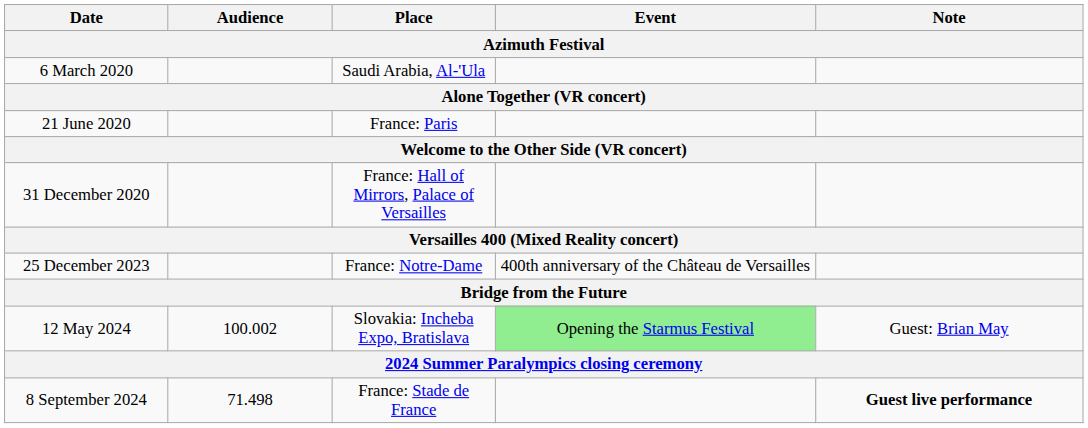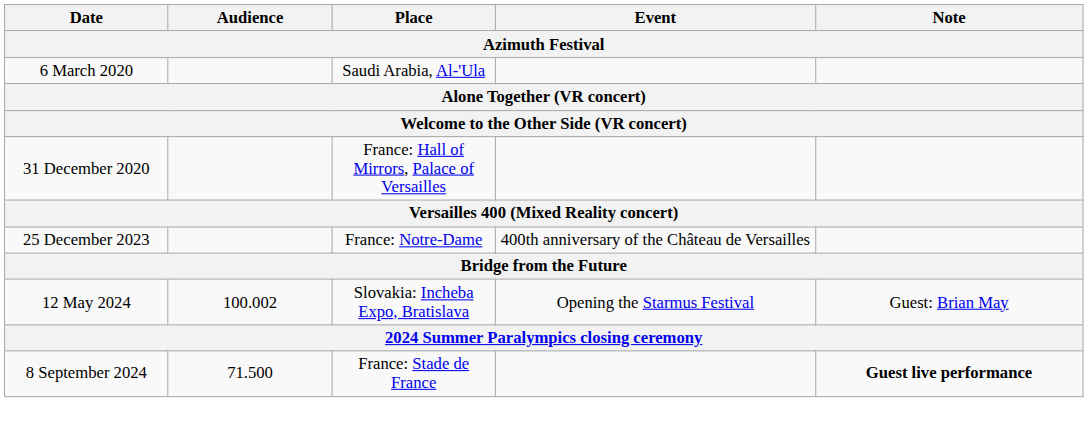 <table class="wikitable" style="text-align:center;">
 <tr>
 <th style="width:150px;" style="background-color:#C4C5C5;">Date</th>
 <th style="width:150px;" style="background-color:#C4C5C5;">Audience</th>
 <th style="width:150px;" style="background-color:#C4C5C5;">Place</th>
 <th style="width:300px;" style="background-color:#C4C5C5;">Event</th>
 <th style="width:250px;" style="background-color:#C4C5C5;">Note</th>
 </tr>
 <tr>
 <th colspan=5>Azimuth Festival</th>
 </tr>
 <tr>
 <td>6 March 2020</td>
 <td></td>
 <td>Saudi Arabia, <a href='#'>Al-'Ula</a></td>
 <td></td>
 <td></td>
 </tr>
 <tr>
 <th colspan=5>Alone Together (VR concert)</th>
-</tr>
-<tr>
-<td>21 June 2020</td>
-<td></td>
-<td>France: <a href='#'>Paris</a></td>
-<td></td>
-<td></td>
 </tr>
 <tr>
 <th colspan=5>Welcome to the Other Side (VR concert)</th>
 </tr>
 <tr>
 <td>31 December 2020</td>
 <td></td>
 <td>France: <a href='#'>Hall of Mirrors</a>, <a href='#'>Palace of Versailles</a></td>
 <td></td>
 </tr>
 <tr>
 <th colspan=5>Versailles 400 (Mixed Reality concert)</th>
 </tr>
 <tr>
 <td>25 December 2023</td>
 <td></td>
 <td>France: <a href='#'>Notre-Dame</a></td>
 <td>400th anniversary of the Château de Versailles</td>
 <td></td>
 </tr>
 <tr>
 <th colspan=5>Bridge from the Future</th>
 </tr>
 <tr>
 <td>12 May 2024</td>
 <td>100.002</td>
 <td>Slovakia: <a href='#'>Incheba Expo, Bratislava</a></td>
-<td style="background: lightgreen;">Opening the <a href='#'>Starmus Festival</a></td>
+<td>Opening the <a href='#'>Starmus Festival</a></td>
 <td>Guest: <a href='#'>Brian May</a></td>
 </tr>
 <tr>
 <th colspan=5><a href='#'>2024 Summer Paralympics closing ceremony</a></th>
 </tr>
 <tr>
 <td>8 September 2024</td>
-<td>71.498</td>
+<td>71.500</td>
 <td>France: <a href='#'>Stade de France</a></td>
 <td></td>
 <td><strong>Guest live performance</strong></td>
 </tr>
 </table>
